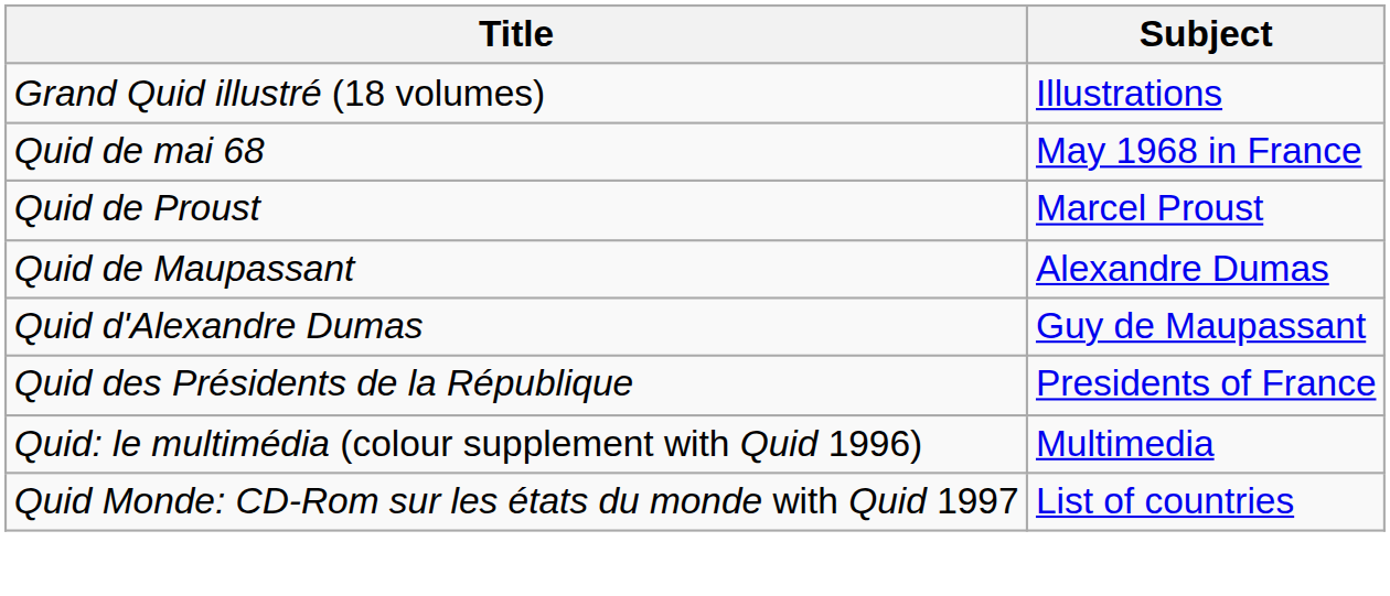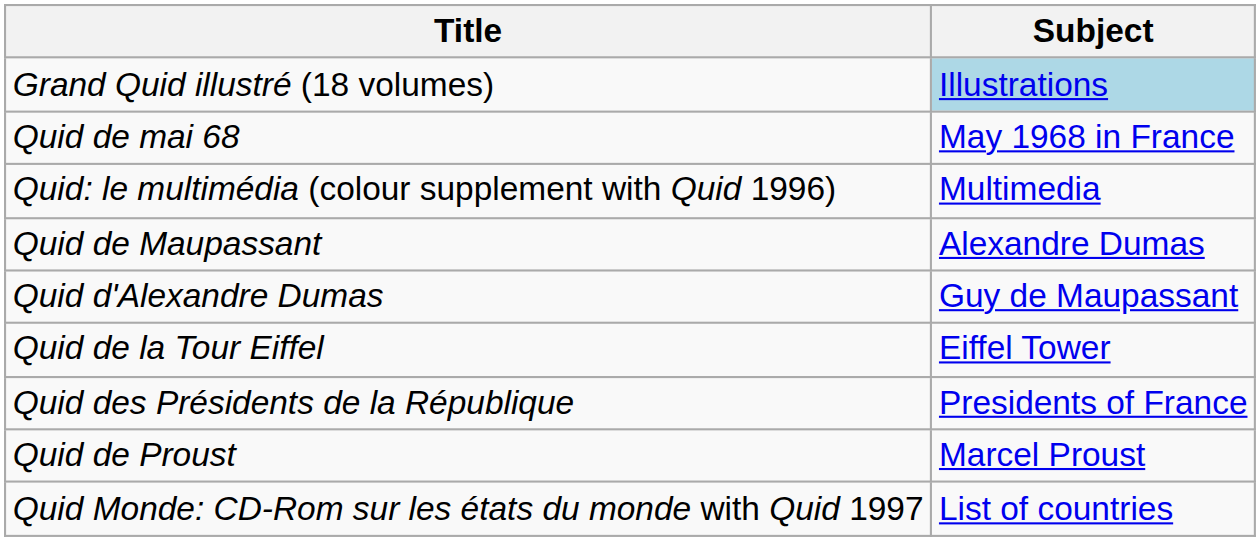 <table class="wikitable">
 <tr>
 <th>Title</th>
 <th>Subject</th>
 </tr>
 <tr>
 <td><em>Grand Quid illustré</em> (18 volumes)</td>
-<td><a href='#'>Illustrations</a></td>
+<td style="background: lightblue;"><a href='#'>Illustrations</a></td>
 </tr>
 <tr>
 <td><em>Quid de mai 68</em></td>
 <td><a href='#'>May 1968 in France</a></td>
 </tr>
 <tr>
-<td><em>Quid de Proust</em></td>
-<td><a href='#'>Marcel Proust</a></td>
+<td><em>Quid: le multimédia</em> (colour supplement with <em>Quid</em> 1996)</td>
+<td><a href='#'>Multimedia</a></td>
 </tr>
 <tr>
 <td><em>Quid de Maupassant</em></td>
 <td><a href='#'>Alexandre Dumas</a></td>
 </tr>
 <tr>
 <td><em>Quid d'Alexandre Dumas</em></td>
 <td><a href='#'>Guy de Maupassant</a></td>
 </tr>
 <tr>
+<td><em>Quid de la Tour Eiffel</em></td>
+<td><a href='#'>Eiffel Tower</a></td>
+</tr>
+<tr>
 <td><em>Quid des Présidents de la République</em></td>
 <td><a href='#'>Presidents of France</a></td>
 </tr>
 <tr>
-<td><em>Quid: le multimédia</em> (colour supplement with <em>Quid</em> 1996)</td>
-<td><a href='#'>Multimedia</a></td>
+<td><em>Quid de Proust</em></td>
+<td><a href='#'>Marcel Proust</a></td>
 </tr>
 <tr>
 <td><em>Quid Monde: CD-Rom sur les états du monde</em> with <em>Quid</em> 1997</td>
 <td><a href='#'>List of countries</a></td>
 </tr>
 </table>
